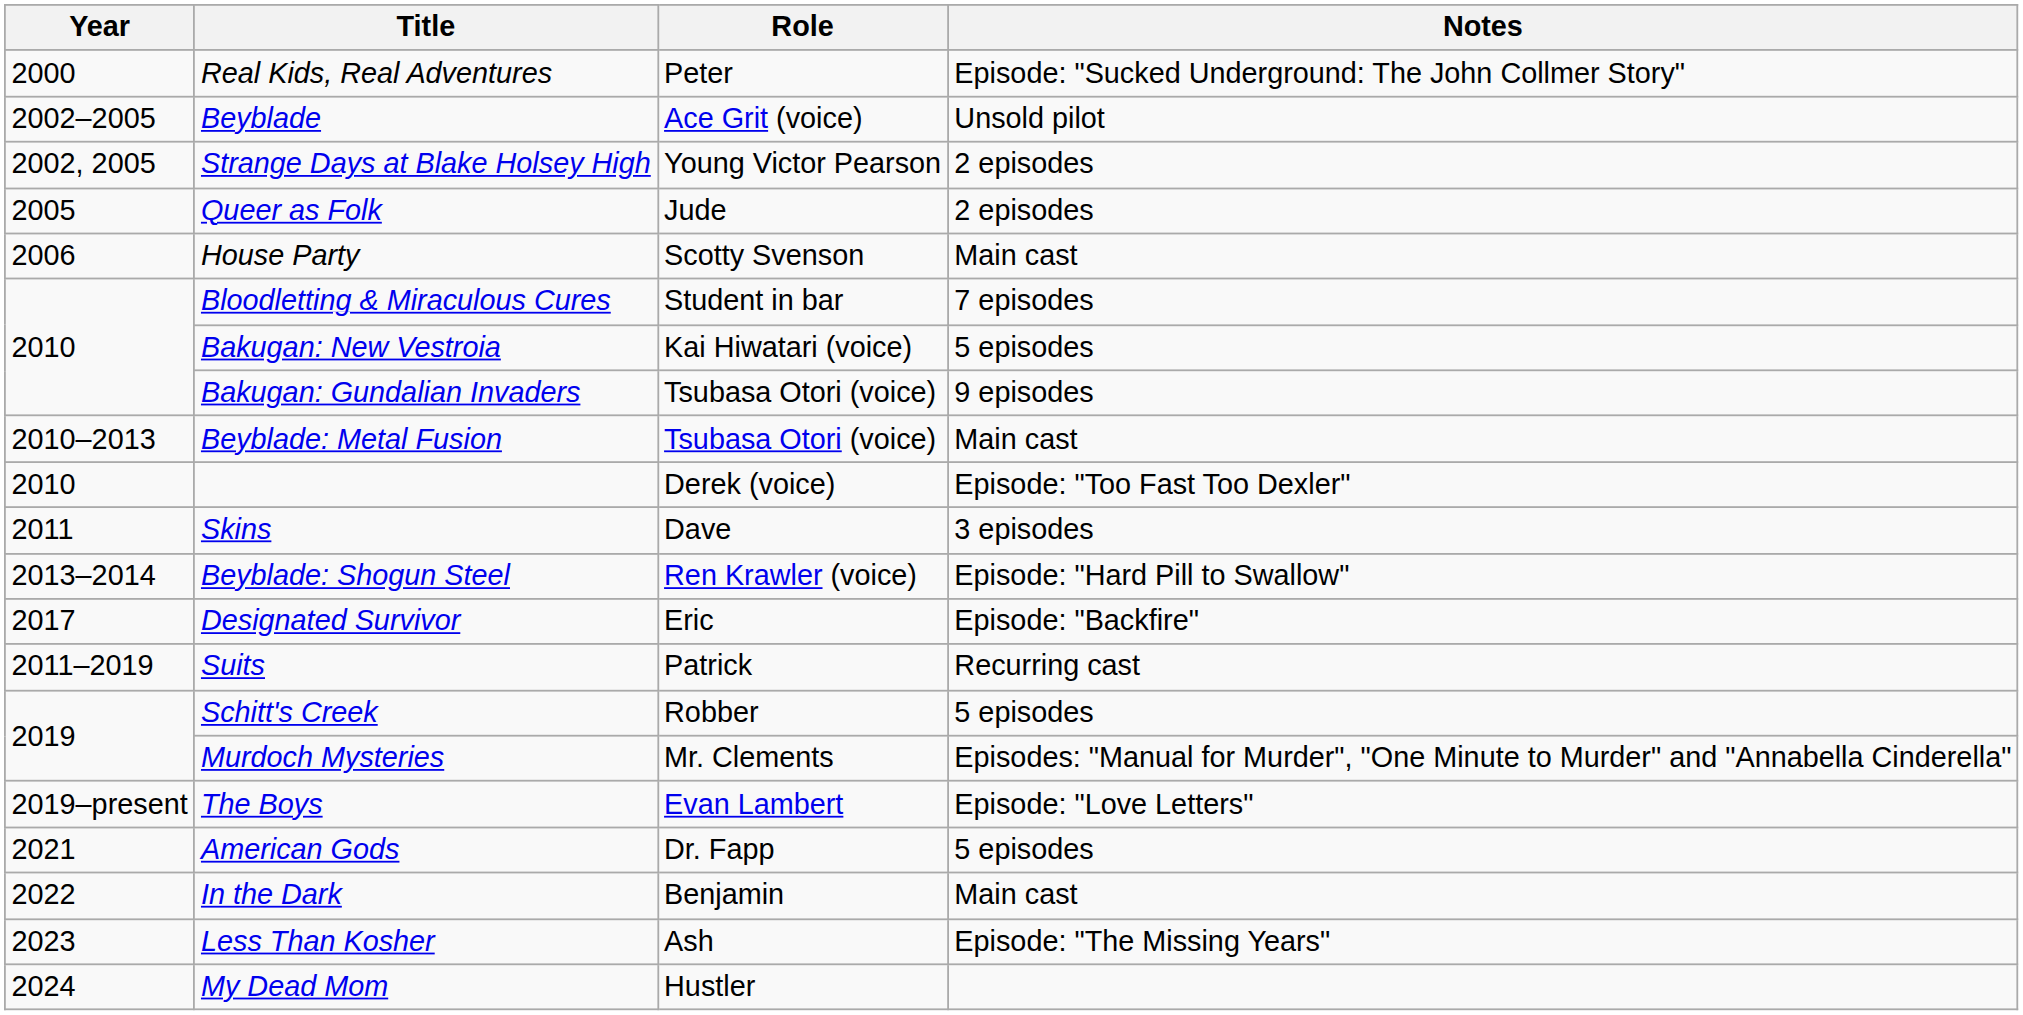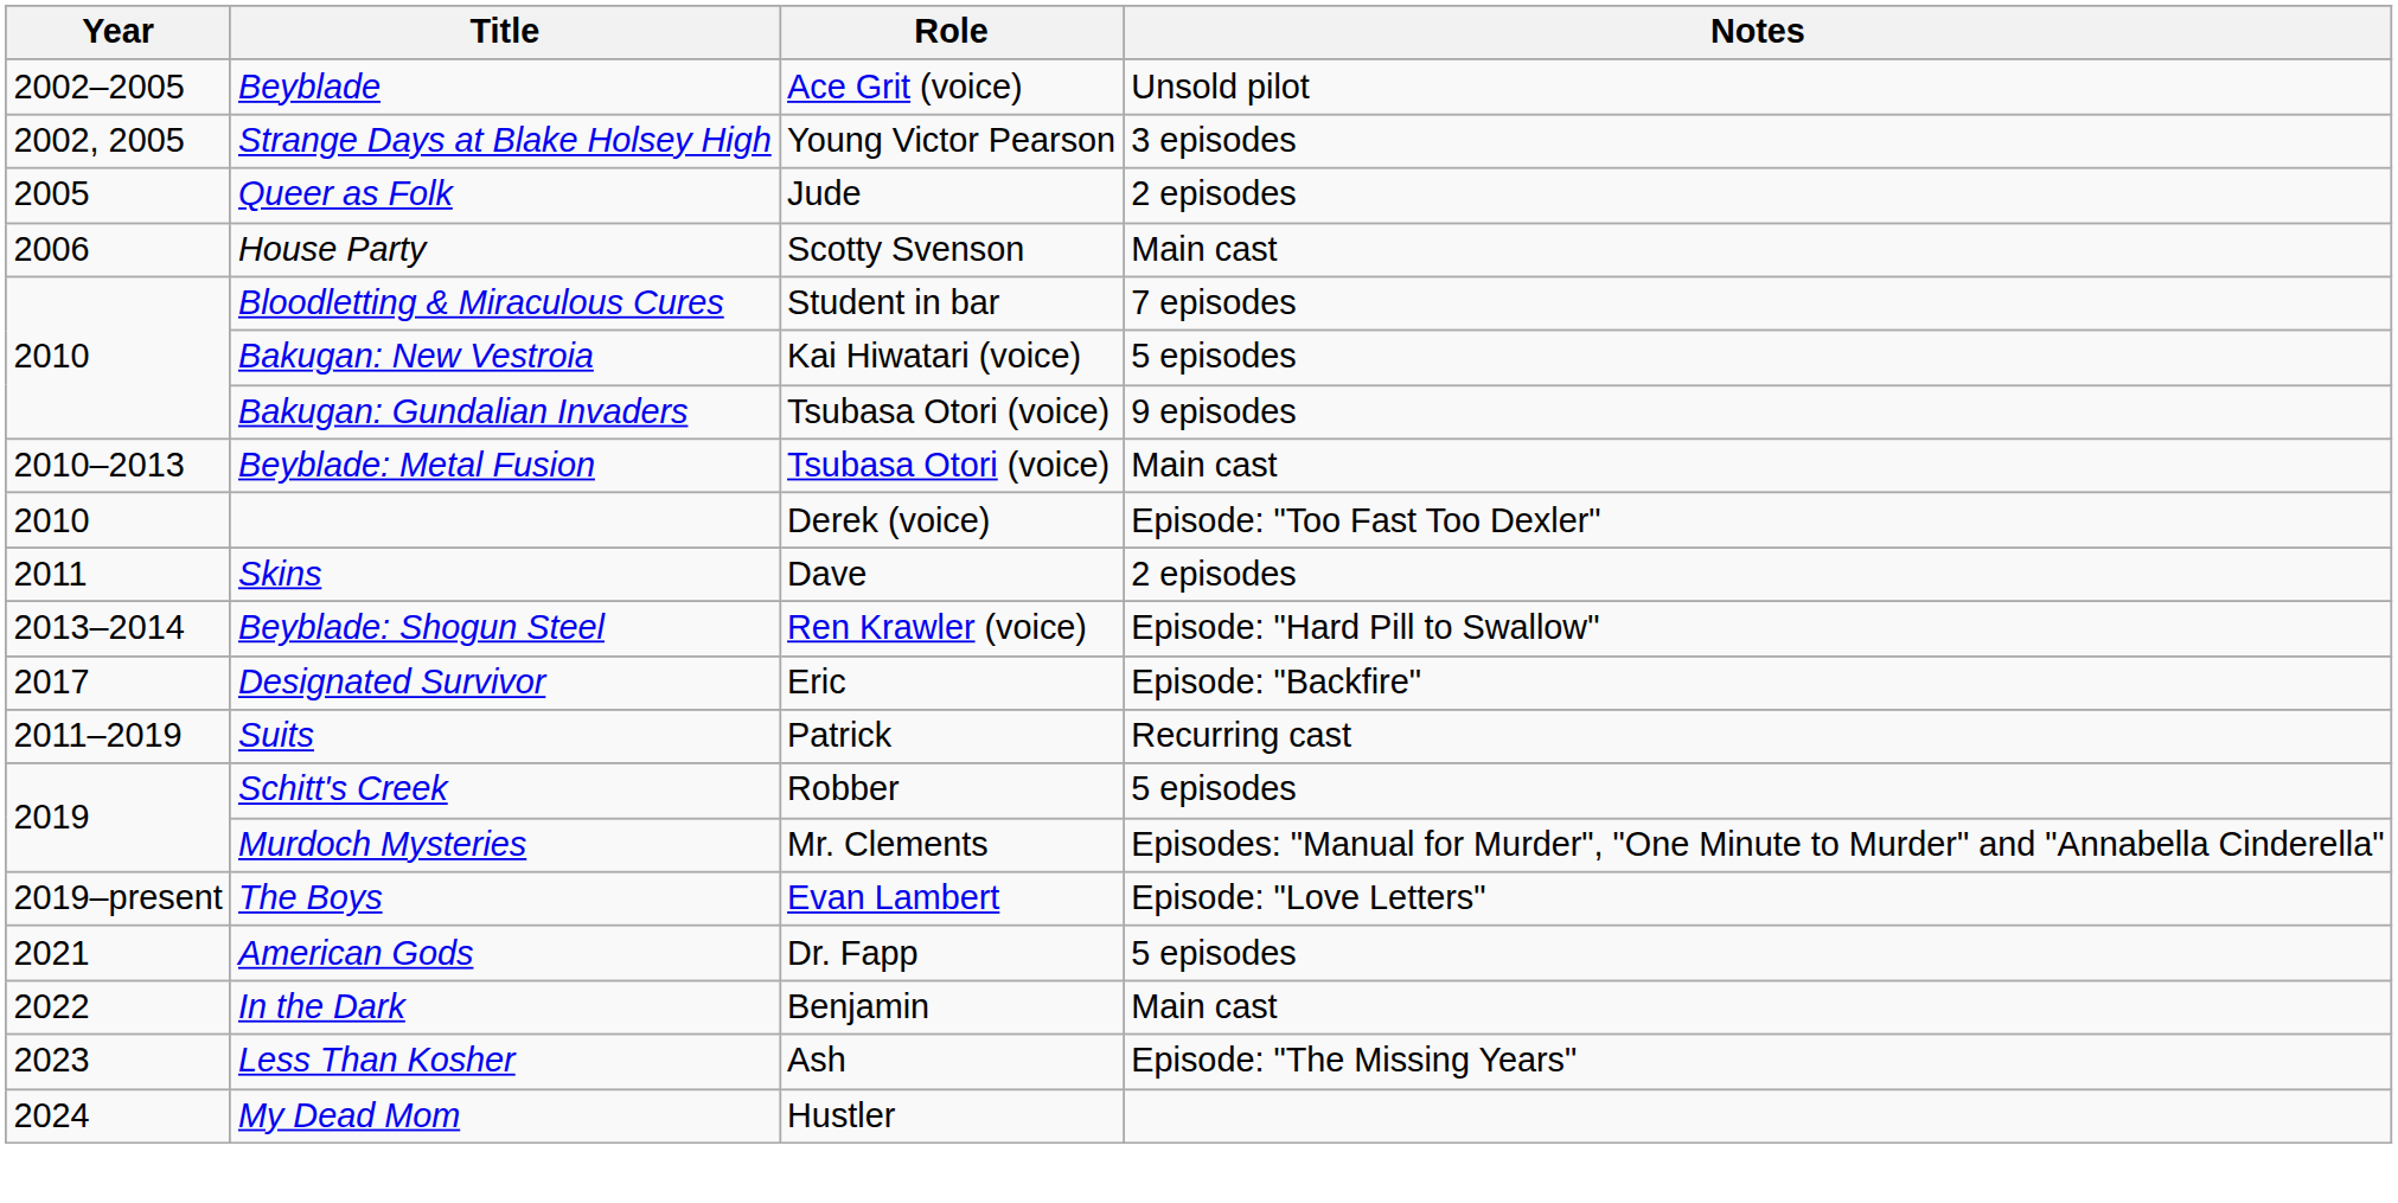 <table class="wikitable sortable">
 <tr>
 <th>Year</th>
 <th>Title</th>
 <th>Role</th>
 <th class="unsortable">Notes</th>
-</tr>
-<tr>
-<td>2000</td>
-<td><em>Real Kids, Real Adventures</em></td>
-<td>Peter</td>
-<td>Episode: "Sucked Underground: The John Collmer Story"</td>
 </tr>
 <tr>
 <td>2002–2005</td>
 <td><em><a href='#'>Beyblade</a></em></td>
 <td><a href='#'>Ace Grit</a> (voice)</td>
 <td>Unsold pilot</td>
 </tr>
 <tr>
 <td>2002, 2005</td>
 <td><em><a href='#'>Strange Days at Blake Holsey High</a></em></td>
 <td>Young Victor Pearson</td>
-<td>2 episodes</td>
+<td>3 episodes</td>
 </tr>
 <tr>
 <td>2005</td>
 <td><em><a href='#'>Queer as Folk</a></em></td>
 <td>Jude</td>
 <td>2 episodes</td>
 </tr>
 <tr>
 <td>2006</td>
 <td><em>House Party</em></td>
 <td>Scotty Svenson</td>
 <td>Main cast</td>
 </tr>
 <tr>
 <td rowspan="3">2010</td>
 <td><em><a href='#'>Bloodletting & Miraculous Cures</a></em></td>
 <td>Student in bar</td>
 <td>7 episodes</td>
 </tr>
 <tr>
 <td><em><a href='#'>Bakugan: New Vestroia</a></em></td>
 <td>Kai Hiwatari (voice)</td>
 <td>5 episodes</td>
 </tr>
 <tr>
 <td><em><a href='#'>Bakugan: Gundalian Invaders</a></em></td>
 <td>Tsubasa Otori (voice)</td>
 <td>9 episodes</td>
 </tr>
 <tr>
 <td>2010–2013</td>
 <td><em><a href='#'>Beyblade: Metal Fusion</a></em></td>
 <td><a href='#'>Tsubasa Otori</a> (voice)</td>
 <td>Main cast</td>
 </tr>
 <tr>
 <td>2010</td>
 <td><em></em></td>
 <td>Derek (voice)</td>
 <td>Episode: "Too Fast Too Dexler"</td>
 </tr>
 <tr>
 <td>2011</td>
 <td><em><a href='#'>Skins</a></em></td>
 <td>Dave</td>
-<td>3 episodes</td>
+<td>2 episodes</td>
 </tr>
 <tr>
 <td>2013–2014</td>
 <td><em><a href='#'>Beyblade: Shogun Steel</a></em></td>
 <td><a href='#'>Ren Krawler</a> (voice)</td>
 <td>Episode: "Hard Pill to Swallow"</td>
 </tr>
 <tr>
 <td>2017</td>
 <td><em><a href='#'>Designated Survivor</a></em></td>
 <td>Eric</td>
 <td>Episode: "Backfire"</td>
 </tr>
 <tr>
 <td>2011–2019</td>
 <td><em><a href='#'>Suits</a></em></td>
 <td>Patrick</td>
 <td>Recurring cast</td>
 </tr>
 <tr>
 <td rowspan="2">2019</td>
 <td><em><a href='#'>Schitt's Creek</a></em></td>
 <td>Robber</td>
 <td>5 episodes</td>
 </tr>
 <tr>
 <td><em><a href='#'>Murdoch Mysteries</a></em></td>
 <td>Mr. Clements</td>
 <td>Episodes: "Manual for Murder",  "One Minute to Murder" and "Annabella Cinderella"</td>
 </tr>
 <tr>
 <td>2019–present</td>
 <td data-sort-value="Boys, The"><em><a href='#'>The Boys</a></em></td>
 <td><a href='#'>Evan Lambert</a></td>
 <td>Episode: "Love Letters"</td>
 </tr>
 <tr>
 <td>2021</td>
 <td><em><a href='#'>American Gods</a></em></td>
 <td>Dr. Fapp</td>
 <td>5 episodes</td>
 </tr>
 <tr>
 <td>2022</td>
 <td><em><a href='#'>In the Dark</a></em></td>
 <td>Benjamin</td>
 <td>Main cast</td>
 </tr>
 <tr>
 <td>2023</td>
 <td><em><a href='#'>Less Than Kosher</a></em></td>
 <td>Ash</td>
 <td>Episode: "The Missing Years"</td>
 </tr>
 <tr>
 <td>2024</td>
 <td><em><a href='#'>My Dead Mom</a></em></td>
 <td>Hustler</td>
 <td></td>
 </tr>
 </table>
